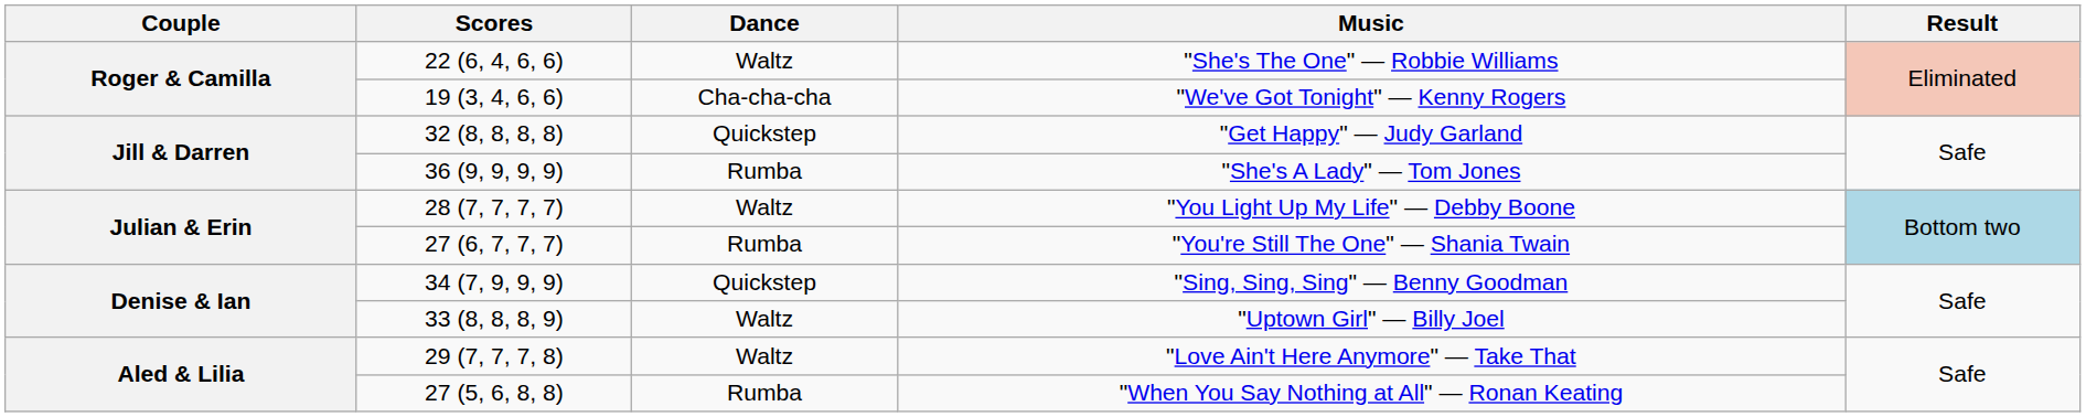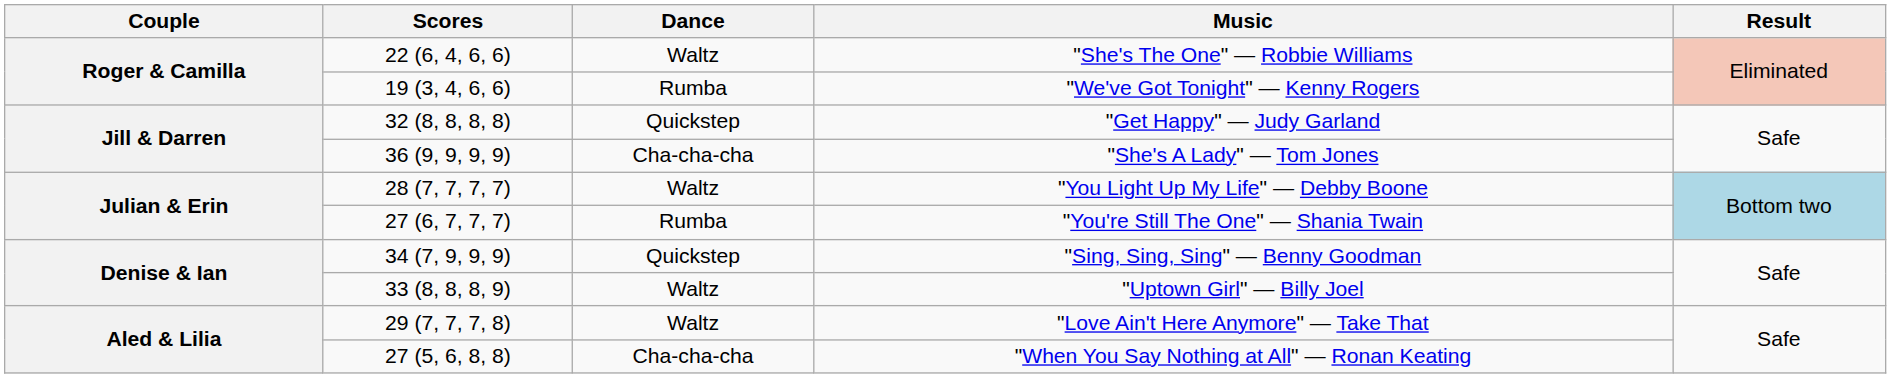 <table class="wikitable sortable" style="text-align:center; width:90%">
 <tr>
 <th scope="col">Couple</th>
 <th scope="col">Scores</th>
 <th scope="col" class="unsortable">Dance</th>
 <th scope="col" class="unsortable">Music</th>
 <th scope="col" class="unsortable">Result</th>
 </tr>
 <tr>
 <th scope="row" rowspan=2>Roger & Camilla</th>
 <td>22 (6, 4, 6, 6)</td>
 <td>Waltz</td>
 <td>"<a href='#'>She's The One</a>" — <a href='#'>Robbie Williams</a></td>
 <td rowspan=2 bgcolor="f4c7b8">Eliminated</td>
 </tr>
 <tr>
 <td>19 (3, 4, 6, 6)</td>
-<td>Cha-cha-cha</td>
+<td>Rumba</td>
 <td>"<a href='#'>We've Got Tonight</a>" — <a href='#'>Kenny Rogers</a></td>
 </tr>
 <tr>
 <th scope="row" rowspan=2>Jill & Darren</th>
 <td>32 (8, 8, 8, 8)</td>
 <td>Quickstep</td>
 <td>"<a href='#'>Get Happy</a>" — <a href='#'>Judy Garland</a></td>
 <td rowspan=2>Safe</td>
 </tr>
 <tr>
 <td>36 (9, 9, 9, 9)</td>
-<td>Rumba</td>
+<td>Cha-cha-cha</td>
 <td>"<a href='#'>She's A Lady</a>" — <a href='#'>Tom Jones</a></td>
 </tr>
 <tr>
 <th scope="row" rowspan=2>Julian & Erin</th>
 <td>28 (7, 7, 7, 7)</td>
 <td>Waltz</td>
 <td>"<a href='#'>You Light Up My Life</a>" — <a href='#'>Debby Boone</a></td>
 <td rowspan=2 bgcolor="lightblue">Bottom two</td>
 </tr>
 <tr>
 <td>27 (6, 7, 7, 7)</td>
 <td>Rumba</td>
 <td>"<a href='#'>You're Still The One</a>" — <a href='#'>Shania Twain</a></td>
 </tr>
 <tr>
 <th scope="row" rowspan=2>Denise & Ian</th>
 <td>34 (7, 9, 9, 9)</td>
 <td>Quickstep</td>
 <td>"<a href='#'>Sing, Sing, Sing</a>" — <a href='#'>Benny Goodman</a></td>
 <td rowspan=2>Safe</td>
 </tr>
 <tr>
 <td>33 (8, 8, 8, 9)</td>
 <td>Waltz</td>
 <td>"<a href='#'>Uptown Girl</a>" — <a href='#'>Billy Joel</a></td>
 </tr>
 <tr>
 <th scope="row" rowspan=2>Aled & Lilia</th>
 <td>29 (7, 7, 7, 8)</td>
 <td>Waltz</td>
 <td>"<a href='#'>Love Ain't Here Anymore</a>" — <a href='#'>Take That</a></td>
 <td rowspan=2>Safe</td>
 </tr>
 <tr>
 <td>27 (5, 6, 8, 8)</td>
-<td>Rumba</td>
+<td>Cha-cha-cha</td>
 <td>"<a href='#'>When You Say Nothing at All</a>" — <a href='#'>Ronan Keating</a></td>
 </tr>
 </table>
